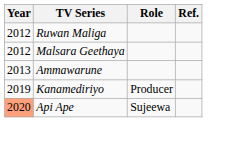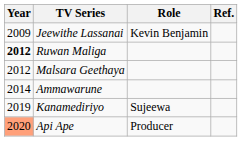 <table class="wikitable">
 <tr>
 <th>Year</th>
 <th>TV Series</th>
 <th>Role</th>
 <th>Ref.</th>
 </tr>
 <tr>
-<td>2012</td>
+<td>2009</td>
+<td><em>Jeewithe Lassanai</em></td>
+<td>Kevin Benjamin</td>
+<td></td>
+</tr>
+<tr>
+<td><strong>2012</strong></td>
 <td><em>Ruwan Maliga</em></td>
 <td></td>
 <td></td>
 </tr>
 <tr>
 <td>2012</td>
 <td><em>Malsara Geethaya</em></td>
 <td></td>
 <td></td>
 </tr>
 <tr>
-<td>2013</td>
+<td>2014</td>
 <td><em>Ammawarune</em></td>
 <td></td>
 <td></td>
 </tr>
 <tr>
 <td>2019</td>
 <td><em>Kanamediriyo</em></td>
-<td>Producer</td>
+<td>Sujeewa</td>
 <td></td>
 </tr>
 <tr>
 <td style="background: lightsalmon;">2020</td>
 <td><em>Api Ape</em></td>
-<td>Sujeewa</td>
+<td>Producer</td>
 <td></td>
 </tr>
 </table>
